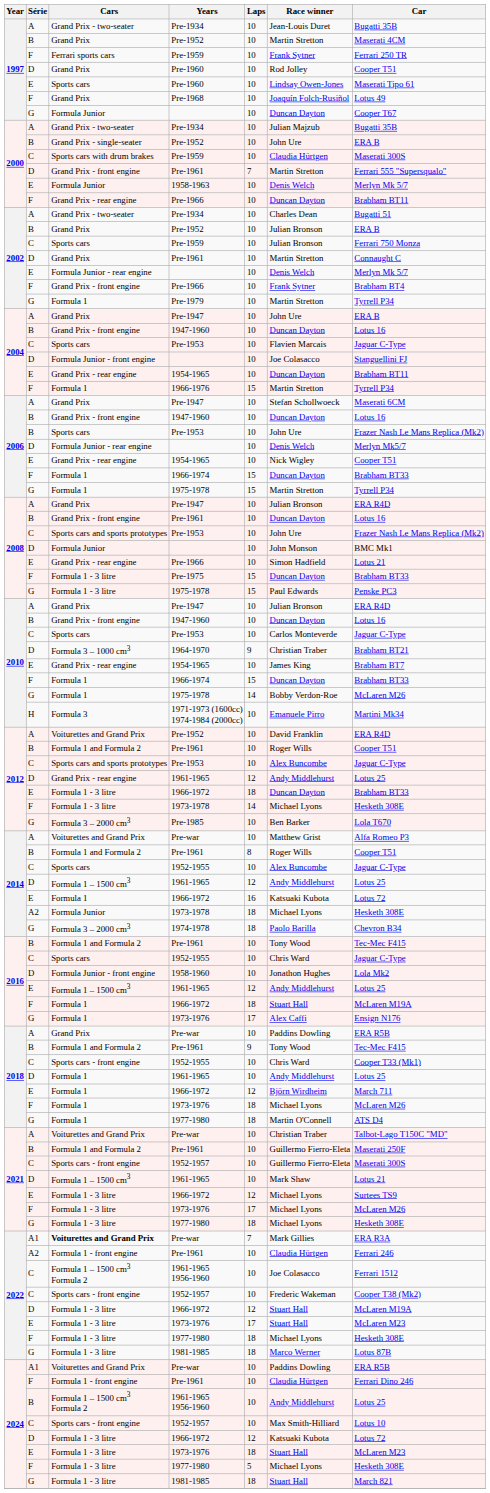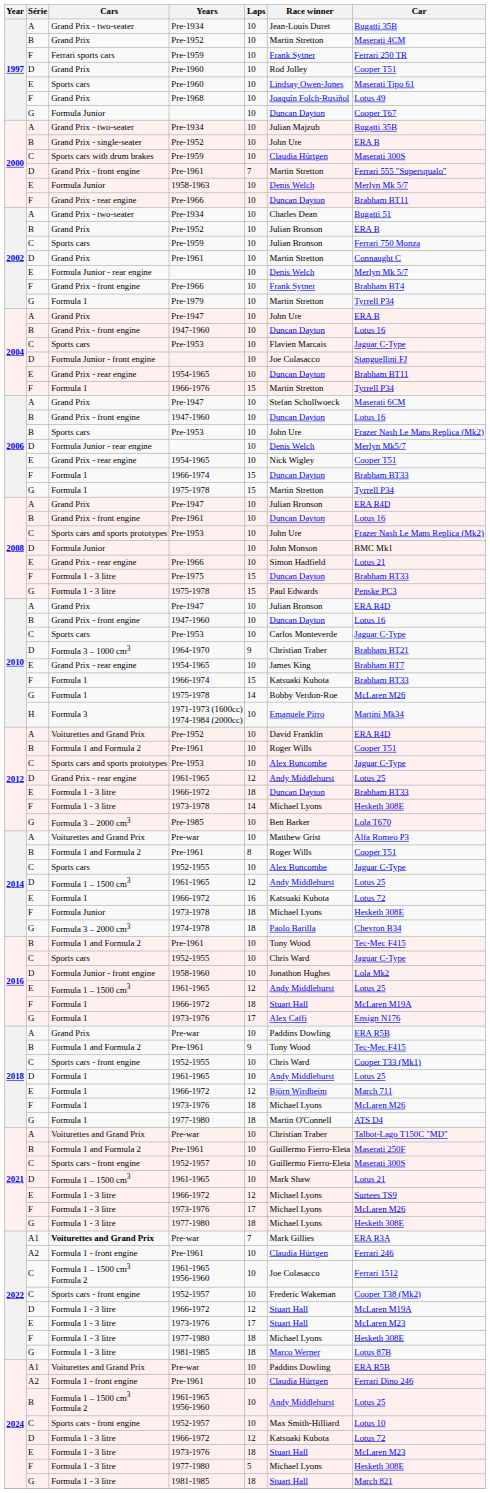 <table class="wikitable" style="font-size:90%">
 <tr>
 <th>Year</th>
 <th>Série</th>
 <th>Cars</th>
 <th>Years</th>
 <th>Laps</th>
 <th>Race winner</th>
 <th>Car</th>
 </tr>
 <tr>
 <th rowspan=7><a href='#'>1997</a></th>
 <td>A</td>
 <td>Grand Prix - two-seater</td>
 <td>Pre-1934</td>
 <td>10</td>
 <td> Jean-Louis Duret</td>
 <td><a href='#'>Bugatti 35B</a></td>
 </tr>
 <tr>
 <td>B</td>
 <td>Grand Prix</td>
 <td>Pre-1952</td>
 <td>10</td>
 <td> Martin Stretton</td>
 <td><a href='#'>Maserati 4CM</a></td>
 </tr>
 <tr>
 <td>F</td>
 <td>Ferrari sports cars</td>
 <td>Pre-1959</td>
 <td>10</td>
 <td> <a href='#'>Frank Sytner</a></td>
 <td><a href='#'>Ferrari 250 TR</a></td>
 </tr>
 <tr>
 <td>D</td>
 <td>Grand Prix</td>
 <td>Pre-1960</td>
 <td>10</td>
 <td> Rod Jolley</td>
 <td><a href='#'>Cooper T51</a></td>
 </tr>
 <tr>
 <td>E</td>
 <td>Sports cars</td>
 <td>Pre-1960</td>
 <td>10</td>
 <td> <a href='#'>Lindsay Owen-Jones</a></td>
 <td><a href='#'>Maserati Tipo 61</a></td>
 </tr>
 <tr>
 <td>F</td>
 <td>Grand Prix</td>
 <td>Pre-1968</td>
 <td>10</td>
 <td> <a href='#'>Joaquín Folch-Rusiñol</a></td>
 <td><a href='#'>Lotus 49</a></td>
 </tr>
 <tr>
 <td>G</td>
 <td>Formula Junior</td>
 <td></td>
 <td>10</td>
 <td> <a href='#'>Duncan Dayton</a></td>
 <td><a href='#'>Cooper T67</a></td>
 </tr>
 <tr style='background:#fff0f0'>
 <th style='background:#fff0f0' rowspan=6><a href='#'>2000</a></th>
 <td>A</td>
 <td>Grand Prix - two-seater</td>
 <td>Pre-1934</td>
 <td>10</td>
 <td> Julian Majzub</td>
 <td><a href='#'>Bugatti 35B</a></td>
 </tr>
 <tr style='background:#fff0f0'>
 <td>B</td>
 <td>Grand Prix - single-seater</td>
 <td>Pre-1952</td>
 <td>10</td>
 <td> John Ure</td>
 <td><a href='#'>ERA B</a></td>
 </tr>
 <tr style='background:#fff0f0'>
 <td>C</td>
 <td>Sports cars with drum brakes</td>
 <td>Pre-1959</td>
 <td>10</td>
 <td> <a href='#'>Claudia Hürtgen</a></td>
 <td><a href='#'>Maserati 300S</a></td>
 </tr>
 <tr style='background:#fff0f0'>
 <td>D</td>
 <td>Grand Prix - front engine</td>
 <td>Pre-1961</td>
 <td>7</td>
 <td> Martin Stretton</td>
 <td><a href='#'>Ferrari 555 "Supersqualo"</a></td>
 </tr>
 <tr style='background:#fff0f0'>
 <td>E</td>
 <td>Formula Junior</td>
 <td>1958-1963</td>
 <td>10</td>
 <td> <a href='#'>Denis Welch</a></td>
 <td><a href='#'>Merlyn Mk 5/7</a></td>
 </tr>
 <tr style='background:#fff0f0'>
 <td>F</td>
 <td>Grand Prix - rear engine</td>
 <td>Pre-1966</td>
 <td>10</td>
 <td> <a href='#'>Duncan Dayton</a></td>
 <td><a href='#'>Brabham BT11</a></td>
 </tr>
 <tr>
 <th rowspan=7><a href='#'>2002</a></th>
 <td>A</td>
 <td>Grand Prix - two-seater</td>
 <td>Pre-1934</td>
 <td>10</td>
 <td> Charles Dean</td>
 <td><a href='#'>Bugatti 51</a></td>
 </tr>
 <tr>
 <td>B</td>
 <td>Grand Prix</td>
 <td>Pre-1952</td>
 <td>10</td>
 <td> Julian Bronson</td>
 <td><a href='#'>ERA B</a></td>
 </tr>
 <tr>
 <td>C</td>
 <td>Sports cars</td>
 <td>Pre-1959</td>
 <td>10</td>
 <td> Julian Bronson</td>
 <td><a href='#'>Ferrari 750 Monza</a></td>
 </tr>
 <tr>
 <td>D</td>
 <td>Grand Prix</td>
 <td>Pre-1961</td>
 <td>10</td>
 <td> Martin Stretton</td>
 <td><a href='#'>Connaught C</a></td>
 </tr>
 <tr>
 <td>E</td>
 <td>Formula Junior - rear engine</td>
 <td></td>
 <td>10</td>
 <td> <a href='#'>Denis Welch</a></td>
 <td><a href='#'>Merlyn Mk 5/7</a></td>
 </tr>
 <tr>
 <td>F</td>
 <td>Grand Prix - front engine</td>
 <td>Pre-1966</td>
 <td>10</td>
 <td> <a href='#'>Frank Sytner</a></td>
 <td><a href='#'>Brabham BT4</a></td>
 </tr>
 <tr>
 <td>G</td>
 <td>Formula 1</td>
 <td>Pre-1979</td>
 <td>10</td>
 <td> Martin Stretton</td>
 <td><a href='#'>Tyrrell P34</a></td>
 </tr>
 <tr style='background:#fff0f0'>
 <th style='background:#fff0f0' rowspan=6><a href='#'>2004</a></th>
 <td>A</td>
 <td>Grand Prix</td>
 <td>Pre-1947</td>
 <td>10</td>
 <td> John Ure</td>
 <td><a href='#'>ERA B</a></td>
 </tr>
 <tr style='background:#fff0f0'>
 <td>B</td>
 <td>Grand Prix - front engine</td>
 <td>1947-1960</td>
 <td>10</td>
 <td> <a href='#'>Duncan Dayton</a></td>
 <td><a href='#'>Lotus 16</a></td>
 </tr>
 <tr style='background:#fff0f0'>
 <td>C</td>
 <td>Sports cars</td>
 <td>Pre-1953</td>
 <td>10</td>
 <td> Flavien Marcais</td>
 <td><a href='#'>Jaguar C-Type</a></td>
 </tr>
 <tr style='background:#fff0f0'>
 <td>D</td>
 <td>Formula Junior - front engine</td>
 <td></td>
 <td>10</td>
 <td> Joe Colasacco</td>
 <td><a href='#'>Stanguellini FJ</a></td>
 </tr>
 <tr style='background:#fff0f0'>
 <td>E</td>
 <td>Grand Prix - rear engine</td>
 <td>1954-1965</td>
 <td>10</td>
 <td> <a href='#'>Duncan Dayton</a></td>
 <td><a href='#'>Brabham BT11</a></td>
 </tr>
 <tr style='background:#fff0f0'>
 <td>F</td>
 <td>Formula 1</td>
 <td>1966-1976</td>
 <td>15</td>
 <td> Martin Stretton</td>
 <td><a href='#'>Tyrrell P34</a></td>
 </tr>
 <tr>
 <th rowspan=7><a href='#'>2006</a></th>
 <td>A</td>
 <td>Grand Prix</td>
 <td>Pre-1947</td>
 <td>10</td>
 <td> Stefan Schollwoeck</td>
 <td><a href='#'>Maserati 6CM</a></td>
 </tr>
 <tr>
 <td>B</td>
 <td>Grand Prix - front engine</td>
 <td>1947-1960</td>
 <td>10</td>
 <td> <a href='#'>Duncan Dayton</a></td>
 <td><a href='#'>Lotus 16</a></td>
 </tr>
 <tr>
 <td>B</td>
 <td>Sports cars</td>
 <td>Pre-1953</td>
 <td>10</td>
 <td> John Ure</td>
 <td><a href='#'>Frazer Nash Le Mans Replica (Mk2)</a></td>
 </tr>
 <tr>
 <td>D</td>
 <td>Formula Junior - rear engine</td>
 <td></td>
 <td>10</td>
 <td> <a href='#'>Denis Welch</a></td>
 <td><a href='#'>Merlyn Mk5/7</a></td>
 </tr>
 <tr>
 <td>E</td>
 <td>Grand Prix - rear engine</td>
 <td>1954-1965</td>
 <td>10</td>
 <td> Nick Wigley</td>
 <td><a href='#'>Cooper T51</a></td>
 </tr>
 <tr>
 <td>F</td>
 <td>Formula 1</td>
 <td>1966-1974</td>
 <td>15</td>
 <td> <a href='#'>Duncan Dayton</a></td>
 <td><a href='#'>Brabham BT33</a></td>
 </tr>
 <tr>
 <td>G</td>
 <td>Formula 1</td>
 <td>1975-1978</td>
 <td>15</td>
 <td> Martin Stretton</td>
 <td><a href='#'>Tyrrell P34</a></td>
 </tr>
 <tr style='background:#fff0f0'>
 <th style='background:#fff0f0' rowspan=7><a href='#'>2008</a></th>
 <td>A</td>
 <td>Grand Prix</td>
 <td>Pre-1947</td>
 <td>10</td>
 <td> Julian Bronson</td>
 <td><a href='#'>ERA R4D</a></td>
 </tr>
 <tr style='background:#fff0f0'>
 <td>B</td>
 <td>Grand Prix - front engine</td>
 <td>Pre-1961</td>
 <td>10</td>
 <td> <a href='#'>Duncan Dayton</a></td>
 <td><a href='#'>Lotus 16</a></td>
 </tr>
 <tr style='background:#fff0f0'>
 <td>C</td>
 <td>Sports cars and sports prototypes</td>
 <td>Pre-1953</td>
 <td>10</td>
 <td> John Ure</td>
 <td><a href='#'>Frazer Nash Le Mans Replica (Mk2)</a></td>
 </tr>
 <tr style='background:#fff0f0'>
 <td>D</td>
 <td>Formula Junior</td>
 <td></td>
 <td>10</td>
 <td> John Monson</td>
 <td>BMC Mk1</td>
 </tr>
 <tr style='background:#fff0f0'>
 <td>E</td>
 <td>Grand Prix - rear engine</td>
 <td>Pre-1966</td>
 <td>10</td>
 <td> Simon Hadfield</td>
 <td><a href='#'>Lotus 21</a></td>
 </tr>
 <tr style='background:#fff0f0'>
 <td>F</td>
 <td>Formula 1 - 3 litre</td>
 <td>Pre-1975</td>
 <td>15</td>
 <td> <a href='#'>Duncan Dayton</a></td>
 <td><a href='#'>Brabham BT33</a></td>
 </tr>
 <tr style='background:#fff0f0'>
 <td>G</td>
 <td>Formula 1 - 3 litre</td>
 <td>1975-1978</td>
 <td>15</td>
 <td> Paul Edwards</td>
 <td><a href='#'>Penske PC3</a></td>
 </tr>
 <tr>
 <th rowspan=8><a href='#'>2010</a></th>
 <td>A</td>
 <td>Grand Prix</td>
 <td>Pre-1947</td>
 <td>10</td>
 <td> Julian Bronson</td>
 <td><a href='#'>ERA R4D</a></td>
 </tr>
 <tr>
 <td>B</td>
 <td>Grand Prix - front engine</td>
 <td>1947-1960</td>
 <td>10</td>
 <td> <a href='#'>Duncan Dayton</a></td>
 <td><a href='#'>Lotus 16</a></td>
 </tr>
 <tr>
 <td>C</td>
 <td>Sports cars</td>
 <td>Pre-1953</td>
 <td>10</td>
 <td> Carlos Monteverde</td>
 <td><a href='#'>Jaguar C-Type</a></td>
 </tr>
 <tr>
 <td>D</td>
 <td>Formula 3 – 1000 cm<sup>3</sup></td>
 <td>1964-1970</td>
 <td>9</td>
 <td> Christian Traber</td>
 <td><a href='#'>Brabham BT21</a></td>
 </tr>
 <tr>
 <td>E</td>
 <td>Grand Prix - rear engine</td>
 <td>1954-1965</td>
 <td>10</td>
 <td> James King</td>
 <td><a href='#'>Brabham BT7</a></td>
 </tr>
 <tr>
 <td>F</td>
 <td>Formula 1</td>
 <td>1966-1974</td>
 <td>15</td>
-<td> <a href='#'>Duncan Dayton</a></td>
+<td> Katsuaki Kubota</td>
 <td><a href='#'>Brabham BT33</a></td>
 </tr>
 <tr>
 <td>G</td>
 <td>Formula 1</td>
 <td>1975-1978</td>
 <td>14</td>
 <td> Bobby Verdon-Roe</td>
 <td><a href='#'>McLaren M26</a></td>
 </tr>
 <tr>
 <td>H</td>
 <td>Formula 3</td>
 <td>1971-1973 (1600cc)<br>1974-1984 (2000cc)</td>
 <td>10</td>
 <td> <a href='#'>Emanuele Pirro</a></td>
 <td><a href='#'>Martini Mk34</a></td>
 </tr>
 <tr style='background:#fff0f0'>
 <th style='background:#fff0f0' rowspan=7><a href='#'>2012</a></th>
 <td>A</td>
 <td>Voiturettes and Grand Prix</td>
 <td>Pre-1952</td>
 <td>10</td>
 <td> David Franklin</td>
 <td><a href='#'>ERA R4D</a></td>
 </tr>
 <tr style='background:#fff0f0'>
 <td>B</td>
 <td>Formula 1 and Formula 2</td>
 <td>Pre-1961</td>
 <td>10</td>
 <td> Roger Wills</td>
 <td><a href='#'>Cooper T51</a></td>
 </tr>
 <tr style='background:#fff0f0'>
 <td>C</td>
 <td>Sports cars and sports prototypes</td>
 <td>Pre-1953</td>
 <td>10</td>
 <td> <a href='#'>Alex Buncombe</a></td>
 <td><a href='#'>Jaguar C-Type</a></td>
 </tr>
 <tr style='background:#fff0f0'>
 <td>D</td>
 <td>Grand Prix - rear engine</td>
 <td>1961-1965</td>
 <td>12</td>
 <td> <a href='#'>Andy Middlehurst</a></td>
 <td><a href='#'>Lotus 25</a></td>
 </tr>
 <tr style='background:#fff0f0'>
 <td>E</td>
 <td>Formula 1 - 3 litre</td>
 <td>1966-1972</td>
 <td>18</td>
 <td> <a href='#'>Duncan Dayton</a></td>
 <td><a href='#'>Brabham BT33</a></td>
 </tr>
 <tr style='background:#fff0f0'>
 <td>F</td>
 <td>Formula 1 - 3 litre</td>
 <td>1973-1978</td>
 <td>14</td>
 <td> Michael Lyons</td>
 <td><a href='#'>Hesketh 308E</a></td>
 </tr>
 <tr style='background:#fff0f0'>
 <td>G</td>
 <td>Formula 3 – 2000 cm<sup>3</sup></td>
 <td>Pre-1985</td>
 <td>10</td>
 <td> Ben Barker</td>
 <td><a href='#'>Lola T670</a></td>
 </tr>
 <tr>
 <th rowspan=7><a href='#'>2014</a></th>
 <td>A</td>
 <td>Voiturettes and Grand Prix</td>
 <td>Pre-war</td>
 <td>10</td>
 <td> Matthew Grist</td>
 <td><a href='#'>Alfa Romeo P3</a></td>
 </tr>
 <tr>
 <td>B</td>
 <td>Formula 1 and Formula 2</td>
 <td>Pre-1961</td>
 <td>8</td>
 <td> Roger Wills</td>
 <td><a href='#'>Cooper T51</a></td>
 </tr>
 <tr>
 <td>C</td>
 <td>Sports cars</td>
 <td>1952-1955</td>
 <td>10</td>
 <td> <a href='#'>Alex Buncombe</a></td>
 <td><a href='#'>Jaguar C-Type</a></td>
 </tr>
 <tr>
 <td>D</td>
 <td>Formula 1 – 1500 cm<sup>3</sup></td>
 <td>1961-1965</td>
 <td>12</td>
 <td> <a href='#'>Andy Middlehurst</a></td>
 <td><a href='#'>Lotus 25</a></td>
 </tr>
 <tr>
 <td>E</td>
 <td>Formula 1</td>
 <td>1966-1972</td>
 <td>16</td>
 <td> Katsuaki Kubota</td>
 <td><a href='#'>Lotus 72</a></td>
 </tr>
 <tr>
-<td>A2</td>
+<td>F</td>
 <td>Formula Junior</td>
 <td>1973-1978</td>
 <td>18</td>
 <td> Michael Lyons</td>
 <td><a href='#'>Hesketh 308E</a></td>
 </tr>
 <tr>
 <td>G</td>
 <td>Formula 3 – 2000 cm<sup>3</sup></td>
 <td>1974-1978</td>
 <td>18</td>
 <td> <a href='#'>Paolo Barilla</a></td>
 <td><a href='#'>Chevron B34</a></td>
 </tr>
 <tr style='background:#fff0f0'>
 <th style='background:#fff0f0' rowspan=6><a href='#'>2016</a></th>
 <td>B</td>
 <td>Formula 1 and Formula 2</td>
 <td>Pre-1961</td>
 <td>10</td>
 <td> Tony Wood</td>
 <td><a href='#'>Tec-Mec F415</a></td>
 </tr>
 <tr style='background:#fff0f0'>
 <td>C</td>
 <td>Sports cars</td>
 <td>1952-1955</td>
 <td>10</td>
 <td> Chris Ward</td>
 <td><a href='#'>Jaguar C-Type</a></td>
 </tr>
 <tr style='background:#fff0f0'>
 <td>D</td>
 <td>Formula Junior - front engine</td>
 <td>1958-1960</td>
 <td>10</td>
 <td> Jonathon Hughes</td>
 <td><a href='#'>Lola Mk2</a></td>
 </tr>
 <tr style='background:#fff0f0'>
 <td>E</td>
 <td>Formula 1 – 1500 cm<sup>3</sup></td>
 <td>1961-1965</td>
 <td>12</td>
 <td> <a href='#'>Andy Middlehurst</a></td>
 <td><a href='#'>Lotus 25</a></td>
 </tr>
 <tr style='background:#fff0f0'>
 <td>F</td>
 <td>Formula 1</td>
 <td>1966-1972</td>
 <td>18</td>
 <td> <a href='#'>Stuart Hall</a></td>
 <td><a href='#'>McLaren M19A</a></td>
 </tr>
 <tr style='background:#fff0f0'>
 <td>G</td>
 <td>Formula 1</td>
 <td>1973-1976</td>
 <td>17</td>
 <td> <a href='#'>Alex Caffi</a></td>
 <td><a href='#'>Ensign N176</a></td>
 </tr>
 <tr>
 <th rowspan=7><a href='#'>2018</a></th>
 <td>A</td>
 <td>Grand Prix</td>
 <td>Pre-war</td>
 <td>10</td>
 <td> Paddins Dowling</td>
 <td><a href='#'>ERA R5B</a></td>
 </tr>
 <tr>
 <td>B</td>
 <td>Formula 1 and Formula 2</td>
 <td>Pre-1961</td>
 <td>9</td>
 <td> Tony Wood</td>
 <td><a href='#'>Tec-Mec F415</a></td>
 </tr>
 <tr>
 <td>C</td>
 <td>Sports cars - front engine</td>
 <td>1952-1955</td>
 <td>10</td>
 <td> Chris Ward</td>
 <td><a href='#'>Cooper T33 (Mk1)</a></td>
 </tr>
 <tr>
 <td>D</td>
 <td>Formula 1</td>
 <td>1961-1965</td>
 <td>10</td>
 <td> <a href='#'>Andy Middlehurst</a></td>
 <td><a href='#'>Lotus 25</a></td>
 </tr>
 <tr>
 <td>E</td>
 <td>Formula 1</td>
 <td>1966-1972</td>
 <td>12</td>
 <td> <a href='#'>Björn Wirdheim</a></td>
 <td><a href='#'>March 711</a></td>
 </tr>
 <tr>
 <td>F</td>
 <td>Formula 1</td>
 <td>1973-1976</td>
 <td>18</td>
 <td> Michael Lyons</td>
 <td><a href='#'>McLaren M26</a></td>
 </tr>
 <tr>
 <td>G</td>
 <td>Formula 1</td>
 <td>1977-1980</td>
 <td>18</td>
 <td> Martin O'Connell</td>
 <td><a href='#'>ATS D4</a></td>
 </tr>
 <tr style='background:#fff0f0'>
 <th style='background:#fff0f0' rowspan=7><a href='#'>2021</a></th>
 <td>A</td>
 <td>Voiturettes and Grand Prix</td>
 <td>Pre-war</td>
 <td>10</td>
 <td> Christian Traber</td>
 <td><a href='#'>Talbot-Lago T150C "MD"</a></td>
 </tr>
 <tr style='background:#fff0f0'>
 <td>B</td>
 <td>Formula 1 and Formula 2</td>
 <td>Pre-1961</td>
 <td>10</td>
 <td> Guillermo Fierro-Eleta</td>
 <td><a href='#'>Maserati 250F</a></td>
 </tr>
 <tr style='background:#fff0f0'>
 <td>C</td>
 <td>Sports cars - front engine</td>
 <td>1952-1957</td>
 <td>10</td>
 <td> Guillermo Fierro-Eleta</td>
 <td><a href='#'>Maserati 300S</a></td>
 </tr>
 <tr style='background:#fff0f0'>
 <td>D</td>
 <td>Formula 1 – 1500 cm<sup>3</sup></td>
 <td>1961-1965</td>
 <td>10</td>
 <td> Mark Shaw</td>
 <td><a href='#'>Lotus 21</a></td>
 </tr>
 <tr style='background:#fff0f0'>
 <td>E</td>
 <td>Formula 1 - 3 litre</td>
 <td>1966-1972</td>
 <td>12</td>
 <td> Michael Lyons</td>
 <td><a href='#'>Surtees TS9</a></td>
 </tr>
 <tr style='background:#fff0f0'>
 <td>F</td>
 <td>Formula 1 - 3 litre</td>
 <td>1973-1976</td>
 <td>17</td>
 <td> Michael Lyons</td>
 <td><a href='#'>McLaren M26</a></td>
 </tr>
 <tr style='background:#fff0f0'>
 <td>G</td>
 <td>Formula 1 - 3 litre</td>
 <td>1977-1980</td>
 <td>18</td>
 <td> Michael Lyons</td>
 <td><a href='#'>Hesketh 308E</a></td>
 </tr>
 <tr>
 <th rowspan=8><a href='#'>2022</a></th>
 <td>A1</td>
 <td><strong>Voiturettes and Grand Prix</strong></td>
 <td>Pre-war</td>
 <td>7</td>
 <td> Mark Gillies</td>
 <td><a href='#'>ERA R3A</a></td>
 </tr>
 <tr>
 <td>A2</td>
 <td>Formula 1 - front engine</td>
 <td>Pre-1961</td>
 <td>10</td>
 <td> <a href='#'>Claudia Hürtgen</a></td>
 <td><a href='#'>Ferrari 246</a></td>
 </tr>
 <tr>
 <td>C</td>
 <td>Formula 1 – 1500 cm<sup>3</sup><br>Formula 2</td>
 <td>1961-1965<br>1956-1960</td>
 <td>10</td>
 <td> Joe Colasacco</td>
 <td><a href='#'>Ferrari 1512</a></td>
 </tr>
 <tr>
 <td>C</td>
 <td>Sports cars - front engine</td>
 <td>1952-1957</td>
 <td>10</td>
 <td> Frederic Wakeman</td>
 <td><a href='#'>Cooper T38 (Mk2)</a></td>
 </tr>
 <tr>
 <td>D</td>
 <td>Formula 1 - 3 litre</td>
 <td>1966-1972</td>
 <td>12</td>
 <td> <a href='#'>Stuart Hall</a></td>
 <td><a href='#'>McLaren M19A</a></td>
 </tr>
 <tr>
 <td>E</td>
 <td>Formula 1 - 3 litre</td>
 <td>1973-1976</td>
 <td>17</td>
 <td> <a href='#'>Stuart Hall</a></td>
 <td><a href='#'>McLaren M23</a></td>
 </tr>
 <tr>
 <td>F</td>
 <td>Formula 1 - 3 litre</td>
 <td>1977-1980</td>
 <td>18</td>
 <td> Michael Lyons</td>
 <td><a href='#'>Hesketh 308E</a></td>
 </tr>
 <tr>
 <td>G</td>
 <td>Formula 1 - 3 litre</td>
 <td>1981-1985</td>
 <td>18</td>
 <td> <a href='#'>Marco Werner</a></td>
 <td><a href='#'>Lotus 87B</a></td>
 </tr>
 <tr style='background:#fff0f0'>
 <th style='background:#fff0f0' rowspan=8><a href='#'>2024</a></th>
 <td>A1</td>
 <td>Voiturettes and Grand Prix</td>
 <td>Pre-war</td>
 <td>10</td>
 <td> Paddins Dowling</td>
 <td><a href='#'>ERA R5B</a></td>
 </tr>
 <tr style='background:#fff0f0'>
-<td>F</td>
+<td>A2</td>
 <td>Formula 1 - front engine</td>
 <td>Pre-1961</td>
 <td>10</td>
 <td> <a href='#'>Claudia Hürtgen</a></td>
 <td><a href='#'>Ferrari Dino 246</a></td>
 </tr>
 <tr style='background:#fff0f0'>
 <td>B</td>
 <td>Formula 1 – 1500 cm<sup>3</sup><br>Formula 2</td>
 <td>1961-1965<br>1956-1960</td>
 <td>10</td>
 <td> <a href='#'>Andy Middlehurst</a></td>
 <td><a href='#'>Lotus 25</a></td>
 </tr>
 <tr style='background:#fff0f0'>
 <td>C</td>
 <td>Sports cars - front engine</td>
 <td>1952-1957</td>
 <td>10</td>
 <td> Max Smith-Hilliard</td>
 <td><a href='#'>Lotus 10</a></td>
 </tr>
 <tr style='background:#fff0f0'>
 <td>D</td>
 <td>Formula 1 - 3 litre</td>
 <td>1966-1972</td>
 <td>12</td>
 <td> Katsuaki Kubota</td>
 <td><a href='#'>Lotus 72</a></td>
 </tr>
 <tr style='background:#fff0f0'>
 <td>E</td>
 <td>Formula 1 - 3 litre</td>
 <td>1973-1976</td>
 <td>18</td>
 <td> <a href='#'>Stuart Hall</a></td>
 <td><a href='#'>McLaren M23</a></td>
 </tr>
 <tr style='background:#fff0f0'>
 <td>F</td>
 <td>Formula 1 - 3 litre</td>
 <td>1977-1980</td>
 <td>5</td>
 <td> Michael Lyons</td>
 <td><a href='#'>Hesketh 308E</a></td>
 </tr>
 <tr style='background:#fff0f0'>
 <td>G</td>
 <td>Formula 1 - 3 litre</td>
 <td>1981-1985</td>
 <td>18</td>
 <td> <a href='#'>Stuart Hall</a></td>
 <td><a href='#'>March 821</a></td>
 </tr>
 <tr>
 </tr>
 </table>
